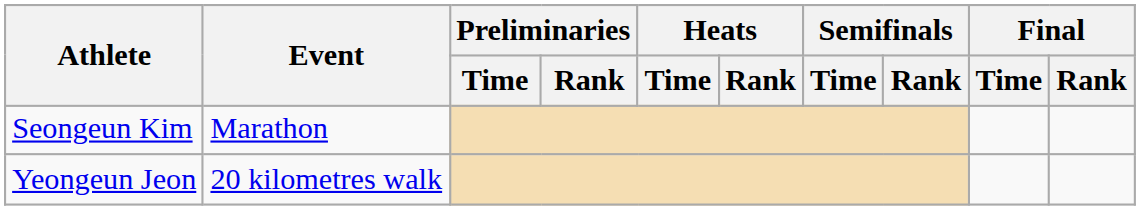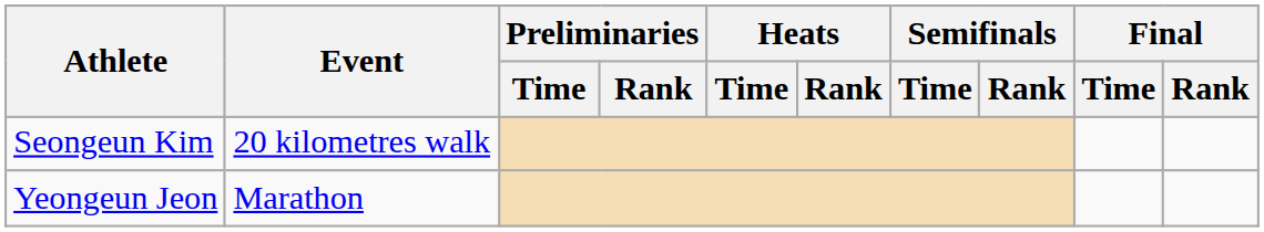 <table class=wikitable style="font-size:90%;">
 <tr>
 <th rowspan="2">Athlete</th>
 <th rowspan="2">Event</th>
 <th colspan="2">Preliminaries</th>
 <th colspan="2">Heats</th>
 <th colspan="2">Semifinals</th>
 <th colspan="2">Final</th>
 </tr>
 <tr>
 <th>Time</th>
 <th>Rank</th>
 <th>Time</th>
 <th>Rank</th>
 <th>Time</th>
 <th>Rank</th>
 <th>Time</th>
 <th>Rank</th>
 </tr>
 <tr style="border-top: single;">
 <td><a href='#'>Seongeun Kim</a></td>
-<td><a href='#'>Marathon</a></td>
+<td><a href='#'>20 kilometres walk</a></td>
 <td colspan= 6 bgcolor="wheat"></td>
 <td align=center></td>
 <td align=center></td>
 </tr>
 <tr style="border-top: single;">
 <td><a href='#'>Yeongeun Jeon</a></td>
-<td><a href='#'>20 kilometres walk</a></td>
+<td><a href='#'>Marathon</a></td>
 <td colspan= 6 bgcolor="wheat"></td>
 <td align=center></td>
 <td align=center></td>
 </tr>
 </table>
